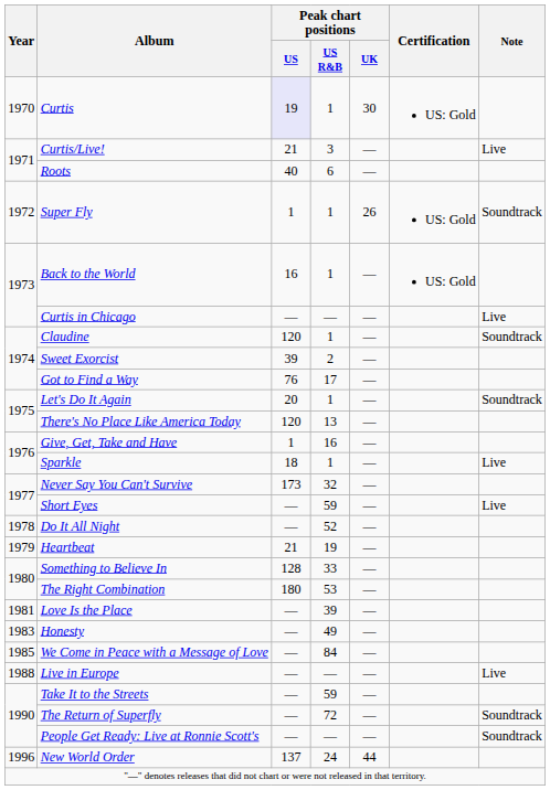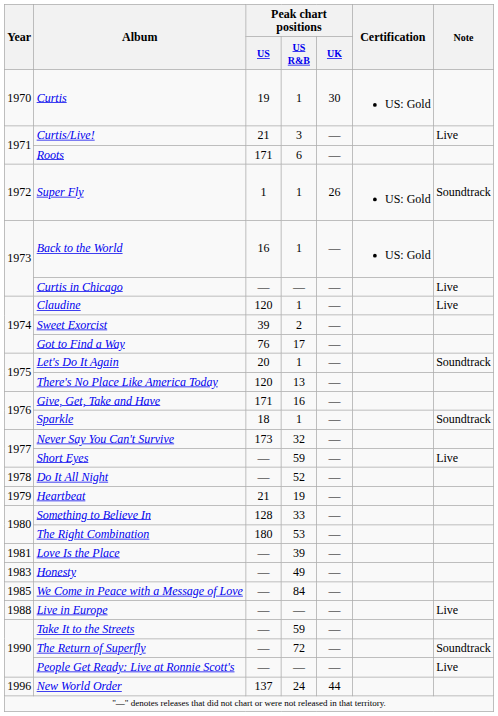 <table class="wikitable">
 <tr>
 <th scope="col" rowspan="2">Year</th>
 <th scope="col" rowspan="2">Album</th>
 <th scope="col" colspan="3">Peak chart positions</th>
 <th scope="col" rowspan="2">Certification</th>
 <th scope="col" rowspan="2"><small>Note</small></th>
 </tr>
 <tr>
 <th width="40"><small><a href='#'>US</a></small><br></th>
 <th width="40"><small><a href='#'>US R&B</a></small><br></th>
 <th width="40"><small><a href='#'>UK</a></small><br></th>
 </tr>
 <tr>
 <td align="center">1970</td>
 <td align="left"><em><a href='#'>Curtis</a></em></td>
-<td align="center" style="background: lavender;">19</td>
+<td align="center">19</td>
 <td align="center">1</td>
 <td align="center">30</td>
 <td><br><ul><li>US: Gold</li></ul></td>
 <td></td>
 </tr>
 <tr>
 <td align="center" rowspan="2">1971</td>
 <td align="left"><em><a href='#'>Curtis/Live!</a></em></td>
 <td align="center">21</td>
 <td align="center">3</td>
 <td align="center">—</td>
 <td></td>
 <td>Live</td>
 </tr>
 <tr>
 <td align="left"><em><a href='#'>Roots</a></em></td>
-<td align="center">40</td>
+<td align="center">171</td>
 <td align="center">6</td>
 <td align="center">—</td>
 <td></td>
 <td></td>
 </tr>
 <tr>
 <td align="center">1972</td>
 <td align="left"><em><a href='#'>Super Fly</a></em></td>
 <td align="center">1</td>
 <td align="center">1</td>
 <td align="center">26</td>
 <td><br><ul><li>US: Gold</li></ul></td>
 <td>Soundtrack</td>
 </tr>
 <tr>
 <td align="center" rowspan="2">1973</td>
 <td align="left"><em><a href='#'>Back to the World</a></em></td>
 <td align="center">16</td>
 <td align="center">1</td>
 <td align="center">—</td>
 <td><br><ul><li>US: Gold</li></ul></td>
 <td></td>
 </tr>
 <tr>
 <td align="left"><em><a href='#'>Curtis in Chicago</a></em></td>
 <td align="center">—</td>
 <td align="center">—</td>
 <td align="center">—</td>
 <td></td>
 <td>Live</td>
 </tr>
 <tr>
 <td align="center" rowspan="3">1974</td>
 <td align="left"><em><a href='#'>Claudine</a></em></td>
 <td align="center">120</td>
 <td align="center">1</td>
 <td align="center">—</td>
 <td></td>
-<td>Soundtrack</td>
+<td>Live</td>
 </tr>
 <tr>
 <td align="left"><em><a href='#'>Sweet Exorcist</a></em></td>
 <td align="center">39</td>
 <td align="center">2</td>
 <td align="center">—</td>
 <td></td>
 <td></td>
 </tr>
 <tr>
 <td align="left"><em><a href='#'>Got to Find a Way</a></em></td>
 <td align="center">76</td>
 <td align="center">17</td>
 <td align="center">—</td>
 <td></td>
 <td></td>
 </tr>
 <tr>
 <td align="center" rowspan="2">1975</td>
 <td align="left"><em><a href='#'>Let's Do It Again</a></em></td>
 <td align="center">20</td>
 <td align="center">1</td>
 <td align="center">—</td>
 <td></td>
 <td>Soundtrack</td>
 </tr>
 <tr>
 <td align="left"><em><a href='#'>There's No Place Like America Today</a></em></td>
 <td align="center">120</td>
 <td align="center">13</td>
 <td align="center">—</td>
 <td></td>
 <td></td>
 </tr>
 <tr>
 <td align="center" rowspan="2">1976</td>
 <td align="left"><em><a href='#'>Give, Get, Take and Have</a></em></td>
-<td align="center">1</td>
+<td align="center">171</td>
 <td align="center">16</td>
 <td align="center">—</td>
 <td></td>
 <td></td>
 </tr>
 <tr>
 <td align="left"><em><a href='#'>Sparkle</a></em></td>
 <td align="center">18</td>
 <td align="center">1</td>
 <td align="center">—</td>
 <td></td>
-<td>Live</td>
+<td>Soundtrack</td>
 </tr>
 <tr>
 <td align="center" rowspan="2">1977</td>
 <td align="left"><em><a href='#'>Never Say You Can't Survive</a></em></td>
 <td align="center">173</td>
 <td align="center">32</td>
 <td align="center">—</td>
 <td></td>
 <td></td>
 </tr>
 <tr>
 <td align="left"><em><a href='#'>Short Eyes</a></em></td>
 <td align="center">—</td>
 <td align="center">59</td>
 <td align="center">—</td>
 <td></td>
 <td>Live</td>
 </tr>
 <tr>
 <td align="center">1978</td>
 <td align="left"><em><a href='#'>Do It All Night</a></em></td>
 <td align="center">—</td>
 <td align="center">52</td>
 <td align="center">—</td>
 <td></td>
 <td></td>
 </tr>
 <tr>
 <td align="center">1979</td>
 <td align="left"><em><a href='#'>Heartbeat</a></em></td>
 <td align="center">21</td>
 <td align="center">19</td>
 <td align="center">—</td>
 <td></td>
 <td></td>
 </tr>
 <tr>
 <td align="center" rowspan="2">1980</td>
 <td align="left"><em><a href='#'>Something to Believe In</a></em></td>
 <td align="center">128</td>
 <td align="center">33</td>
 <td align="center">—</td>
 <td></td>
 <td></td>
 </tr>
 <tr>
 <td align="left"><em><a href='#'>The Right Combination</a></em></td>
 <td align="center">180</td>
 <td align="center">53</td>
 <td align="center">—</td>
 <td></td>
 <td></td>
 </tr>
 <tr>
 <td align="center">1981</td>
 <td align="left"><em><a href='#'>Love Is the Place</a></em></td>
 <td align="center">—</td>
 <td align="center">39</td>
 <td align="center">—</td>
 <td></td>
 <td></td>
 </tr>
 <tr>
 <td align="center">1983</td>
 <td align="left"><em><a href='#'>Honesty</a></em></td>
 <td align="center">—</td>
 <td align="center">49</td>
 <td align="center">—</td>
 <td></td>
 <td></td>
 </tr>
 <tr>
 <td align="center">1985</td>
 <td align="left"><em><a href='#'>We Come in Peace with a Message of Love</a></em></td>
 <td align="center">—</td>
 <td align="center">84</td>
 <td align="center">—</td>
 <td></td>
 <td></td>
 </tr>
 <tr>
 <td align="center">1988</td>
 <td align="left"><em><a href='#'>Live in Europe</a></em></td>
 <td align="center">—</td>
 <td align="center">—</td>
 <td align="center">—</td>
 <td></td>
 <td>Live</td>
 </tr>
 <tr>
 <td align="center" rowspan="3">1990</td>
 <td align="left"><em><a href='#'>Take It to the Streets</a></em></td>
 <td align="center">—</td>
 <td align="center">59</td>
 <td align="center">—</td>
 <td></td>
 <td></td>
 </tr>
 <tr>
 <td align="left"><em><a href='#'>The Return of Superfly</a></em></td>
 <td align="center">—</td>
 <td align="center">72</td>
 <td align="center">—</td>
 <td></td>
 <td>Soundtrack</td>
 </tr>
 <tr>
 <td align="left"><em><a href='#'>People Get Ready: Live at Ronnie Scott's</a></em></td>
 <td align="center">—</td>
 <td align="center">—</td>
 <td align="center">—</td>
 <td></td>
-<td>Soundtrack</td>
+<td>Live</td>
 </tr>
 <tr>
 <td align="center">1996</td>
 <td align="left"><em><a href='#'>New World Order</a></em></td>
 <td align="center">137</td>
 <td align="center">24</td>
 <td align="center">44</td>
 <td></td>
 <td></td>
 </tr>
 <tr>
 <td colspan="8" style="text-align:center; font-size:9pt;">"—" denotes releases that did not chart or were not released in that territory.</td>
 </tr>
 </table>
